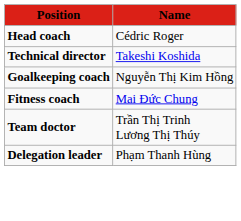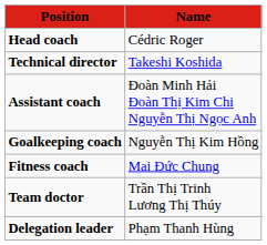 <table class="wikitable" style="font-size:90%;">
 <tr>
 <th style="background-color:#DB2017;"><span>Position</span></th>
 <th style="background-color:#DB2017;"><span>Name</span></th>
 </tr>
 <tr>
 <td><strong>Head coach</strong></td>
 <td align="left"> Cédric Roger</td>
 </tr>
 <tr>
 <td><strong>Technical director</strong></td>
 <td align="left"> <a href='#'>Takeshi Koshida</a></td>
+</tr>
+<tr>
+<td><strong>Assistant coach</strong></td>
+<td align="left"> Đoàn Minh Hải<br> <a href='#'>Đoàn Thị Kim Chi</a><br> <a href='#'>Nguyễn Thị Ngọc Anh</a></td>
 </tr>
 <tr>
 <td><strong>Goalkeeping coach</strong></td>
 <td align="left"> Nguyễn Thị Kim Hồng</td>
 </tr>
 <tr>
 <td><strong>Fitness coach</strong></td>
 <td align="left"> <a href='#'>Mai Đức Chung</a></td>
 </tr>
 <tr>
 <td><strong>Team doctor</strong></td>
 <td align="left"> Trần Thị Trinh <br>  Lương Thị Thúy</td>
 </tr>
 <tr>
 <td><strong>Delegation leader</strong></td>
 <td align="left"> Phạm Thanh Hùng</td>
 </tr>
 </table>
